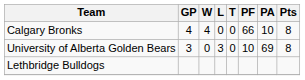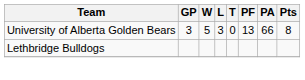 <table class="wikitable">
 <tr>
 <th>Team</th>
 <th>GP</th>
 <th>W</th>
 <th>L</th>
 <th>T</th>
 <th>PF</th>
 <th>PA</th>
 <th>Pts</th>
 </tr>
 <tr align="center">
-<td align="left">Calgary Bronks</td>
-<td>4</td>
-<td>4</td>
-<td>0</td>
-<td>0</td>
-<td>66</td>
-<td>10</td>
-<td>8</td>
-</tr>
-<tr align="center">
 <td align="left">University of Alberta Golden Bears</td>
 <td>3</td>
-<td>0</td>
+<td>5</td>
 <td>3</td>
 <td>0</td>
-<td>10</td>
-<td>69</td>
+<td>13</td>
+<td>66</td>
 <td>8</td>
 </tr>
 <tr align="center">
 <td align="left">Lethbridge Bulldogs</td>
 <td></td>
 <td></td>
 <td></td>
 <td></td>
 <td></td>
 <td></td>
 <td></td>
 </tr>
 <tr align="center">
 </tr>
 </table>
